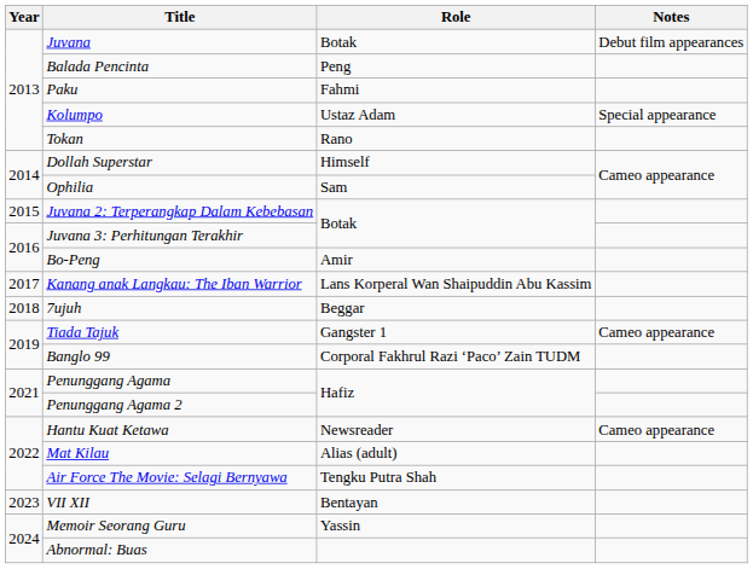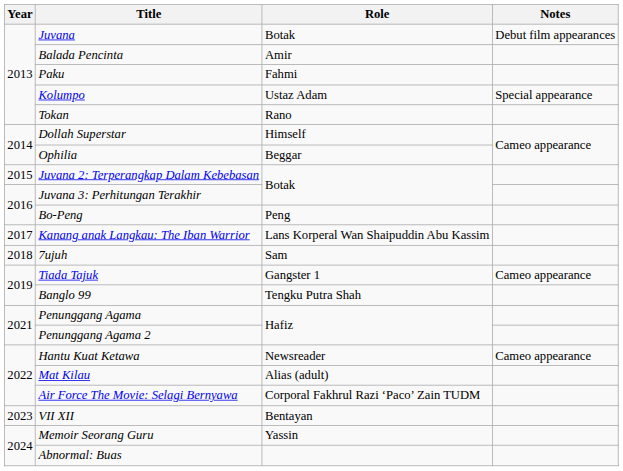 <table class="wikitable">
 <tr>
 <th>Year</th>
 <th>Title</th>
 <th>Role</th>
 <th>Notes</th>
 </tr>
 <tr>
 <td rowspan="5">2013</td>
 <td><em><a href='#'>Juvana</a></em></td>
 <td>Botak</td>
 <td>Debut film appearances</td>
 </tr>
 <tr>
 <td><em>Balada Pencinta</em></td>
-<td>Peng</td>
+<td>Amir</td>
 <td></td>
 </tr>
 <tr>
 <td><em>Paku</em> </td>
 <td>Fahmi</td>
 <td></td>
 </tr>
 <tr>
 <td><em><a href='#'>Kolumpo</a></em></td>
 <td>Ustaz Adam</td>
 <td>Special appearance</td>
 </tr>
 <tr>
 <td><em>Tokan</em></td>
 <td>Rano</td>
 <td></td>
 </tr>
 <tr>
 <td rowspan="2">2014</td>
 <td><em>Dollah Superstar</em></td>
 <td>Himself</td>
 <td rowspan="2">Cameo appearance</td>
 </tr>
 <tr>
 <td><em>Ophilia</em></td>
-<td>Sam</td>
+<td>Beggar</td>
 </tr>
 <tr>
 <td>2015</td>
 <td><em><a href='#'>Juvana 2: Terperangkap Dalam Kebebasan</a></em></td>
 <td rowspan="2">Botak</td>
 <td></td>
 </tr>
 <tr>
 <td rowspan="2">2016</td>
 <td><em>Juvana 3: Perhitungan Terakhir</em></td>
 <td></td>
 </tr>
 <tr>
 <td><em>Bo-Peng</em> </td>
-<td>Amir</td>
+<td>Peng</td>
 <td></td>
 </tr>
 <tr>
 <td>2017</td>
 <td><em><a href='#'>Kanang anak Langkau: The Iban Warrior</a></em></td>
 <td>Lans Korperal Wan Shaipuddin Abu  Kassim</td>
 <td></td>
 </tr>
 <tr>
 <td>2018</td>
 <td><em>7ujuh</em></td>
-<td>Beggar</td>
+<td>Sam</td>
 <td></td>
 </tr>
 <tr>
 <td rowspan="2">2019</td>
 <td><em><a href='#'>Tiada Tajuk</a></em></td>
 <td>Gangster 1</td>
 <td>Cameo appearance</td>
 </tr>
 <tr>
 <td><em>Banglo 99</em></td>
-<td>Corporal Fakhrul Razi ‘Paco’ Zain TUDM</td>
+<td>Tengku Putra Shah</td>
 <td></td>
 </tr>
 <tr>
 <td rowspan="2">2021</td>
 <td><em>Penunggang Agama</em></td>
 <td rowspan="2">Hafiz</td>
 <td></td>
 </tr>
 <tr>
 <td><em>Penunggang Agama 2</em></td>
 <td></td>
 </tr>
 <tr>
 <td rowspan="3">2022</td>
 <td><em>Hantu Kuat Ketawa</em></td>
 <td>Newsreader</td>
 <td>Cameo appearance</td>
 </tr>
 <tr>
 <td><em><a href='#'>Mat Kilau</a></em></td>
 <td>Alias (adult)</td>
 <td></td>
 </tr>
 <tr>
 <td><em><a href='#'>Air Force The Movie: Selagi Bernyawa</a></em></td>
-<td>Tengku Putra Shah</td>
+<td>Corporal Fakhrul Razi ‘Paco’ Zain TUDM</td>
 <td></td>
 </tr>
 <tr>
 <td>2023</td>
 <td><em>VII XII</em></td>
 <td>Bentayan</td>
 <td></td>
 </tr>
 <tr>
 <td rowspan="2">2024</td>
 <td><em>Memoir Seorang Guru</em></td>
 <td>Yassin</td>
 <td></td>
 </tr>
 <tr>
 <td><em>Abnormal: Buas</em></td>
 <td></td>
 <td></td>
 </tr>
 </table>
